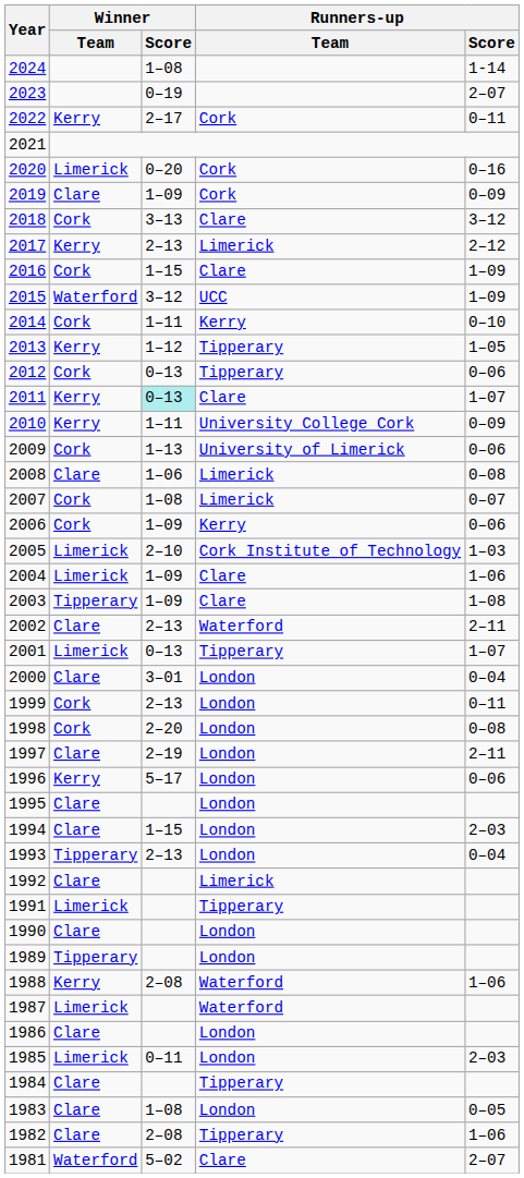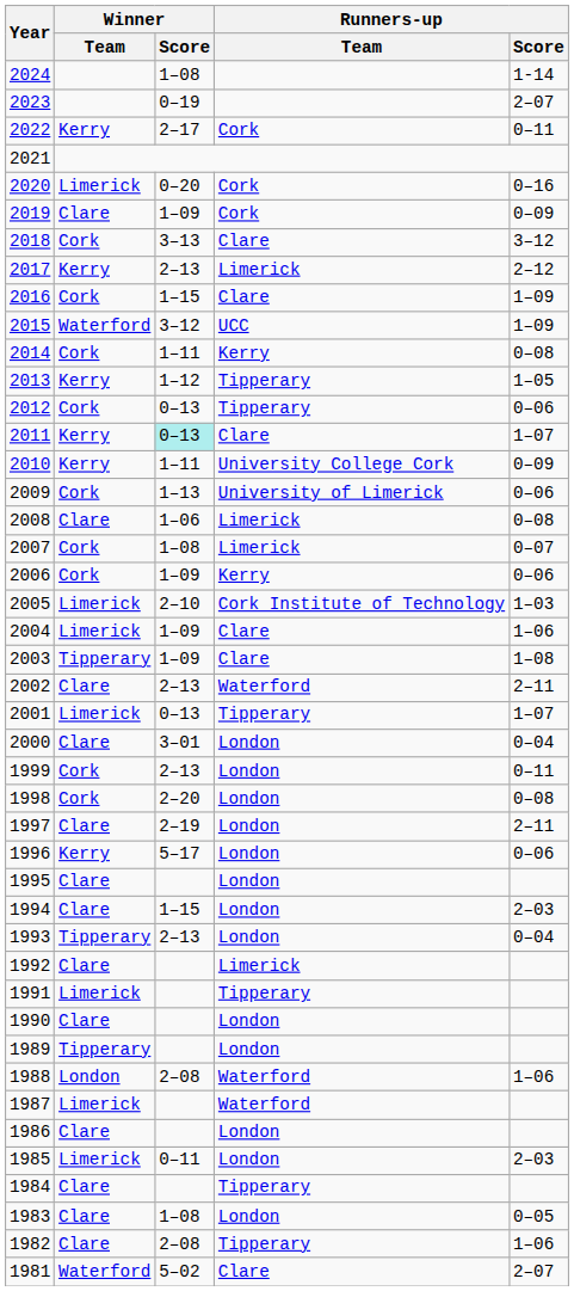 <table class="wikitable sortable">
 <tr>
 <th rowspan="2">Year</th>
 <th colspan="2">Winner</th>
 <th colspan="2">Runners-up</th>
 </tr>
 <tr>
 <th>Team</th>
 <th>Score</th>
 <th>Team</th>
 <th>Score</th>
 </tr>
 <tr>
 <td><a href='#'>2024</a></td>
 <td></td>
 <td>1–08</td>
 <td></td>
 <td>1-14</td>
 </tr>
 <tr>
 <td><a href='#'>2023</a></td>
 <td></td>
 <td>0–19</td>
 <td></td>
 <td>2–07</td>
 </tr>
 <tr>
 <td><a href='#'>2022</a></td>
 <td><a href='#'>Kerry</a></td>
 <td>2–17</td>
 <td><a href='#'>Cork</a></td>
 <td>0–11</td>
 </tr>
 <tr>
 <td>2021</td>
 <td colspan="4"></td>
 </tr>
 <tr>
 <td><a href='#'>2020</a></td>
 <td><a href='#'>Limerick</a></td>
 <td>0–20</td>
 <td><a href='#'>Cork</a></td>
 <td>0–16</td>
 </tr>
 <tr>
 <td><a href='#'>2019</a></td>
 <td><a href='#'>Clare</a></td>
 <td>1–09</td>
 <td><a href='#'>Cork</a></td>
 <td>0–09</td>
 </tr>
 <tr>
 <td><a href='#'>2018</a></td>
 <td><a href='#'>Cork</a></td>
 <td>3–13</td>
 <td><a href='#'>Clare</a></td>
 <td>3–12</td>
 </tr>
 <tr>
 <td><a href='#'>2017</a></td>
 <td><a href='#'>Kerry</a></td>
 <td>2–13</td>
 <td><a href='#'>Limerick</a></td>
 <td>2–12</td>
 </tr>
 <tr>
 <td><a href='#'>2016</a></td>
 <td><a href='#'>Cork</a></td>
 <td>1–15</td>
 <td><a href='#'>Clare</a></td>
 <td>1–09</td>
 </tr>
 <tr>
 <td><a href='#'>2015</a></td>
 <td><a href='#'>Waterford</a></td>
 <td>3–12</td>
 <td><a href='#'>UCC</a></td>
 <td>1–09</td>
 </tr>
 <tr>
 <td><a href='#'>2014</a></td>
 <td><a href='#'>Cork</a></td>
 <td>1–11</td>
 <td><a href='#'>Kerry</a></td>
-<td>0–10</td>
+<td>0–08</td>
 </tr>
 <tr>
 <td><a href='#'>2013</a></td>
 <td><a href='#'>Kerry</a></td>
 <td>1–12</td>
 <td><a href='#'>Tipperary</a></td>
 <td>1–05</td>
 </tr>
 <tr>
 <td><a href='#'>2012</a></td>
 <td><a href='#'>Cork</a></td>
 <td>0–13</td>
 <td><a href='#'>Tipperary</a></td>
 <td>0–06</td>
 </tr>
 <tr>
 <td><a href='#'>2011</a></td>
 <td><a href='#'>Kerry</a></td>
 <td style="background: paleturquoise;">0–13</td>
 <td><a href='#'>Clare</a></td>
 <td>1–07</td>
 </tr>
 <tr>
 <td><a href='#'>2010</a></td>
 <td><a href='#'>Kerry</a></td>
 <td>1–11</td>
 <td><a href='#'>University College Cork</a></td>
 <td>0–09</td>
 </tr>
 <tr>
 <td>2009</td>
 <td><a href='#'>Cork</a></td>
 <td>1–13</td>
 <td><a href='#'>University of Limerick</a></td>
 <td>0–06</td>
 </tr>
 <tr>
 <td>2008</td>
 <td><a href='#'>Clare</a></td>
 <td>1–06</td>
 <td><a href='#'>Limerick</a></td>
 <td>0–08</td>
 </tr>
 <tr>
 <td>2007</td>
 <td><a href='#'>Cork</a></td>
 <td>1–08</td>
 <td><a href='#'>Limerick</a></td>
 <td>0–07</td>
 </tr>
 <tr>
 <td>2006</td>
 <td><a href='#'>Cork</a></td>
 <td>1–09</td>
 <td><a href='#'>Kerry</a></td>
 <td>0–06</td>
 </tr>
 <tr>
 <td>2005</td>
 <td><a href='#'>Limerick</a></td>
 <td>2–10</td>
 <td><a href='#'>Cork Institute of Technology</a></td>
 <td>1–03</td>
 </tr>
 <tr>
 <td>2004</td>
 <td><a href='#'>Limerick</a></td>
 <td>1–09</td>
 <td><a href='#'>Clare</a></td>
 <td>1–06</td>
 </tr>
 <tr>
 <td>2003</td>
 <td><a href='#'>Tipperary</a></td>
 <td>1–09</td>
 <td><a href='#'>Clare</a></td>
 <td>1–08</td>
 </tr>
 <tr>
 <td>2002</td>
 <td><a href='#'>Clare</a></td>
 <td>2–13</td>
 <td><a href='#'>Waterford</a></td>
 <td>2–11</td>
 </tr>
 <tr>
 <td>2001</td>
 <td><a href='#'>Limerick</a></td>
 <td>0–13</td>
 <td><a href='#'>Tipperary</a></td>
 <td>1–07</td>
 </tr>
 <tr>
 <td>2000</td>
 <td><a href='#'>Clare</a></td>
 <td>3–01</td>
 <td><a href='#'>London</a></td>
 <td>0–04</td>
 </tr>
 <tr>
 <td>1999</td>
 <td><a href='#'>Cork</a></td>
 <td>2–13</td>
 <td><a href='#'>London</a></td>
 <td>0–11</td>
 </tr>
 <tr>
 <td>1998</td>
 <td><a href='#'>Cork</a></td>
 <td>2–20</td>
 <td><a href='#'>London</a></td>
 <td>0–08</td>
 </tr>
 <tr>
 <td>1997</td>
 <td><a href='#'>Clare</a></td>
 <td>2–19</td>
 <td><a href='#'>London</a></td>
 <td>2–11</td>
 </tr>
 <tr>
 <td>1996</td>
 <td><a href='#'>Kerry</a></td>
 <td>5–17</td>
 <td><a href='#'>London</a></td>
 <td>0–06</td>
 </tr>
 <tr>
 <td>1995</td>
 <td><a href='#'>Clare</a></td>
 <td></td>
 <td><a href='#'>London</a></td>
 <td></td>
 </tr>
 <tr>
 <td>1994</td>
 <td><a href='#'>Clare</a></td>
 <td>1–15</td>
 <td><a href='#'>London</a></td>
 <td>2–03</td>
 </tr>
 <tr>
 <td>1993</td>
 <td><a href='#'>Tipperary</a></td>
 <td>2–13</td>
 <td><a href='#'>London</a></td>
 <td>0–04</td>
 </tr>
 <tr>
 <td>1992</td>
 <td><a href='#'>Clare</a></td>
 <td></td>
 <td><a href='#'>Limerick</a></td>
 <td></td>
 </tr>
 <tr>
 <td>1991</td>
 <td><a href='#'>Limerick</a></td>
 <td></td>
 <td><a href='#'>Tipperary</a></td>
 <td></td>
 </tr>
 <tr>
 <td>1990</td>
 <td><a href='#'>Clare</a></td>
 <td></td>
 <td><a href='#'>London</a></td>
 <td></td>
 </tr>
 <tr>
 <td>1989</td>
 <td><a href='#'>Tipperary</a></td>
 <td></td>
 <td><a href='#'>London</a></td>
 <td></td>
 </tr>
 <tr>
 <td>1988</td>
-<td><a href='#'>Kerry</a></td>
+<td><a href='#'>London</a></td>
 <td>2–08</td>
 <td><a href='#'>Waterford</a></td>
 <td>1–06</td>
 </tr>
 <tr>
 <td>1987</td>
 <td><a href='#'>Limerick</a></td>
 <td></td>
 <td><a href='#'>Waterford</a></td>
 <td></td>
 </tr>
 <tr>
 <td>1986</td>
 <td><a href='#'>Clare</a></td>
 <td></td>
 <td><a href='#'>London</a></td>
 <td></td>
 </tr>
 <tr>
 <td>1985</td>
 <td><a href='#'>Limerick</a></td>
 <td>0–11</td>
 <td><a href='#'>London</a></td>
 <td>2–03</td>
 </tr>
 <tr>
 <td>1984</td>
 <td><a href='#'>Clare</a></td>
 <td></td>
 <td><a href='#'>Tipperary</a></td>
 <td></td>
 </tr>
 <tr>
 <td>1983</td>
 <td><a href='#'>Clare</a></td>
 <td>1–08</td>
 <td><a href='#'>London</a></td>
 <td>0–05</td>
 </tr>
 <tr>
 <td>1982</td>
 <td><a href='#'>Clare</a></td>
 <td>2–08</td>
 <td><a href='#'>Tipperary</a></td>
 <td>1–06</td>
 </tr>
 <tr>
 <td>1981</td>
 <td><a href='#'>Waterford</a></td>
 <td>5–02</td>
 <td><a href='#'>Clare</a></td>
 <td>2–07</td>
 </tr>
 </table>
